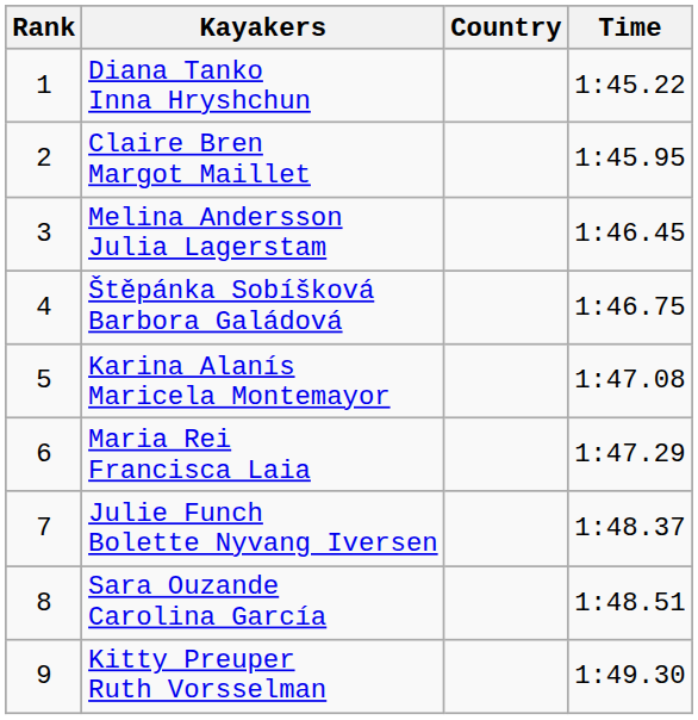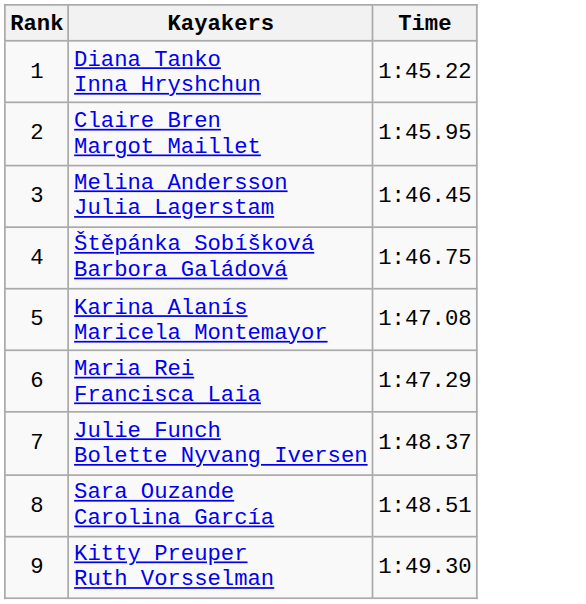 <table class="wikitable" style="text-align:center">
 <tr>
 <th>Rank</th>
 <th>Kayakers</th>
-<th>Country</th>
 <th>Time</th>
 </tr>
 <tr>
 <td>1</td>
 <td align="left"><a href='#'>Diana Tanko</a><br><a href='#'>Inna Hryshchun</a></td>
-<td align="left"></td>
 <td>1:45.22</td>
 </tr>
 <tr>
 <td>2</td>
 <td align="left"><a href='#'>Claire Bren</a><br><a href='#'>Margot Maillet</a></td>
-<td align="left"></td>
 <td>1:45.95</td>
 </tr>
 <tr>
 <td>3</td>
 <td align="left"><a href='#'>Melina Andersson</a><br><a href='#'>Julia Lagerstam</a></td>
-<td align="left"></td>
 <td>1:46.45</td>
 </tr>
 <tr>
 <td>4</td>
 <td align="left"><a href='#'>Štěpánka Sobíšková</a><br><a href='#'>Barbora Galádová</a></td>
-<td align="left"></td>
 <td>1:46.75</td>
 </tr>
 <tr>
 <td>5</td>
 <td align="left"><a href='#'>Karina Alanís</a><br><a href='#'>Maricela Montemayor</a></td>
-<td align="left"></td>
 <td>1:47.08</td>
 </tr>
 <tr>
 <td>6</td>
 <td align="left"><a href='#'>Maria Rei</a><br><a href='#'>Francisca Laia</a></td>
-<td align="left"></td>
 <td>1:47.29</td>
 </tr>
 <tr>
 <td>7</td>
 <td align="left"><a href='#'>Julie Funch</a><br><a href='#'>Bolette Nyvang Iversen</a></td>
-<td align="left"></td>
 <td>1:48.37</td>
 </tr>
 <tr>
 <td>8</td>
 <td align="left"><a href='#'>Sara Ouzande</a><br><a href='#'>Carolina García</a></td>
-<td align="left"></td>
 <td>1:48.51</td>
 </tr>
 <tr>
 <td>9</td>
 <td align="left"><a href='#'>Kitty Preuper</a><br><a href='#'>Ruth Vorsselman</a></td>
-<td align="left"></td>
 <td>1:49.30</td>
 </tr>
 </table>
